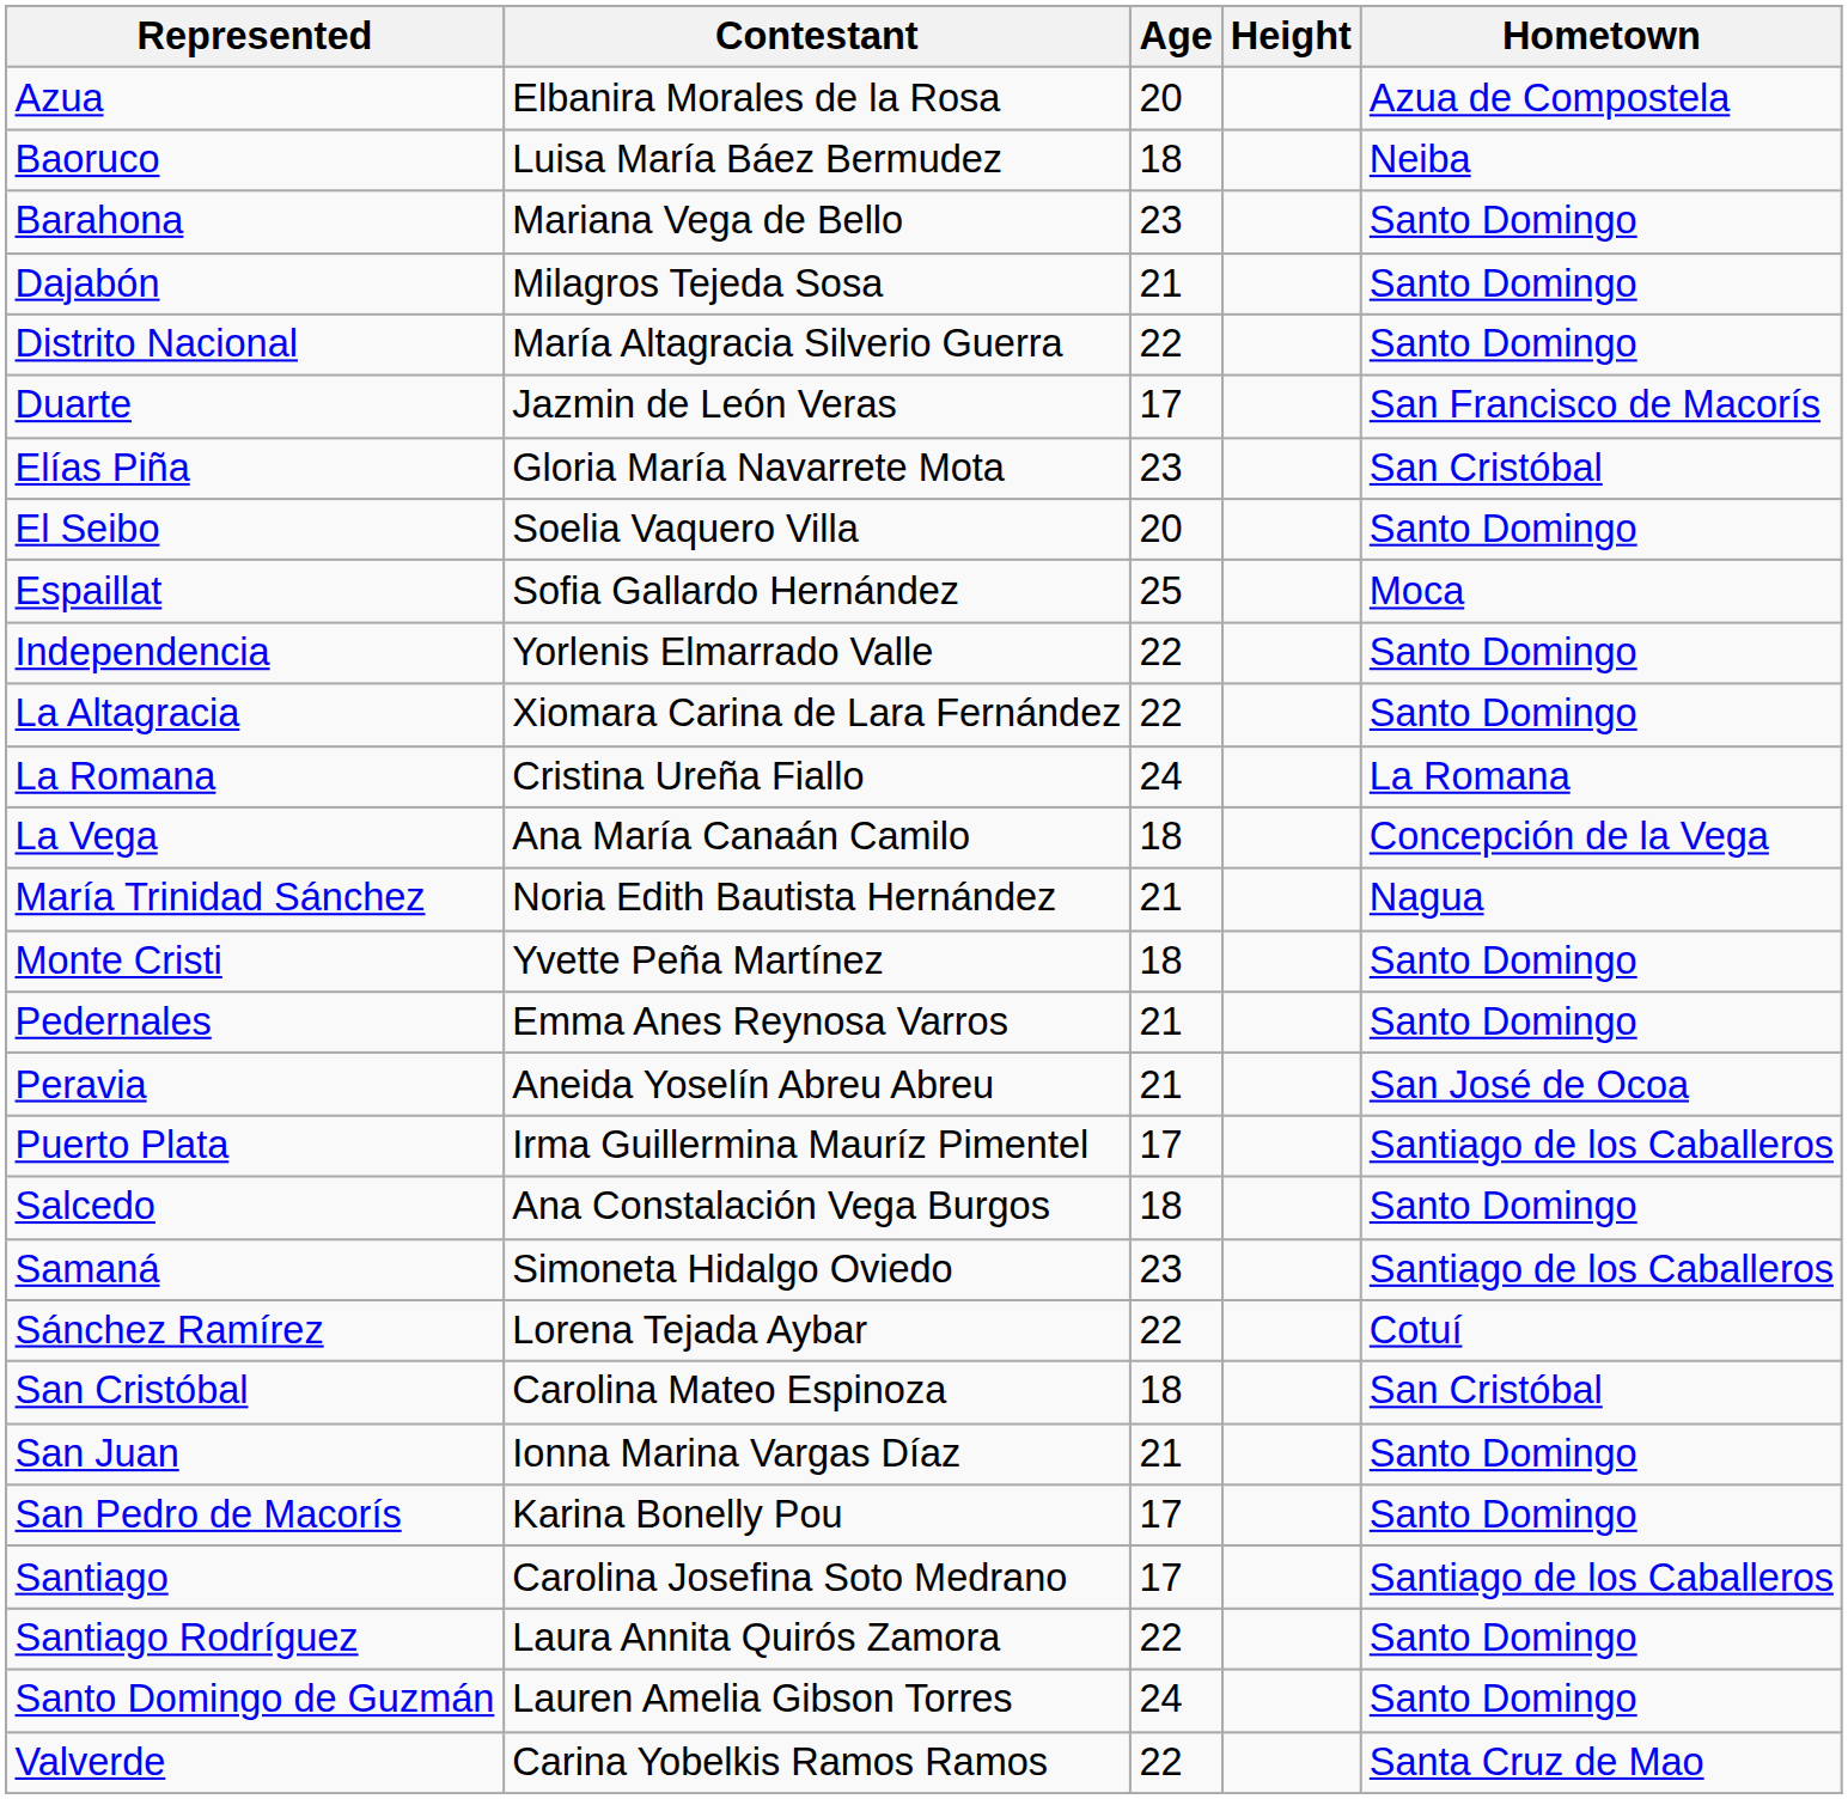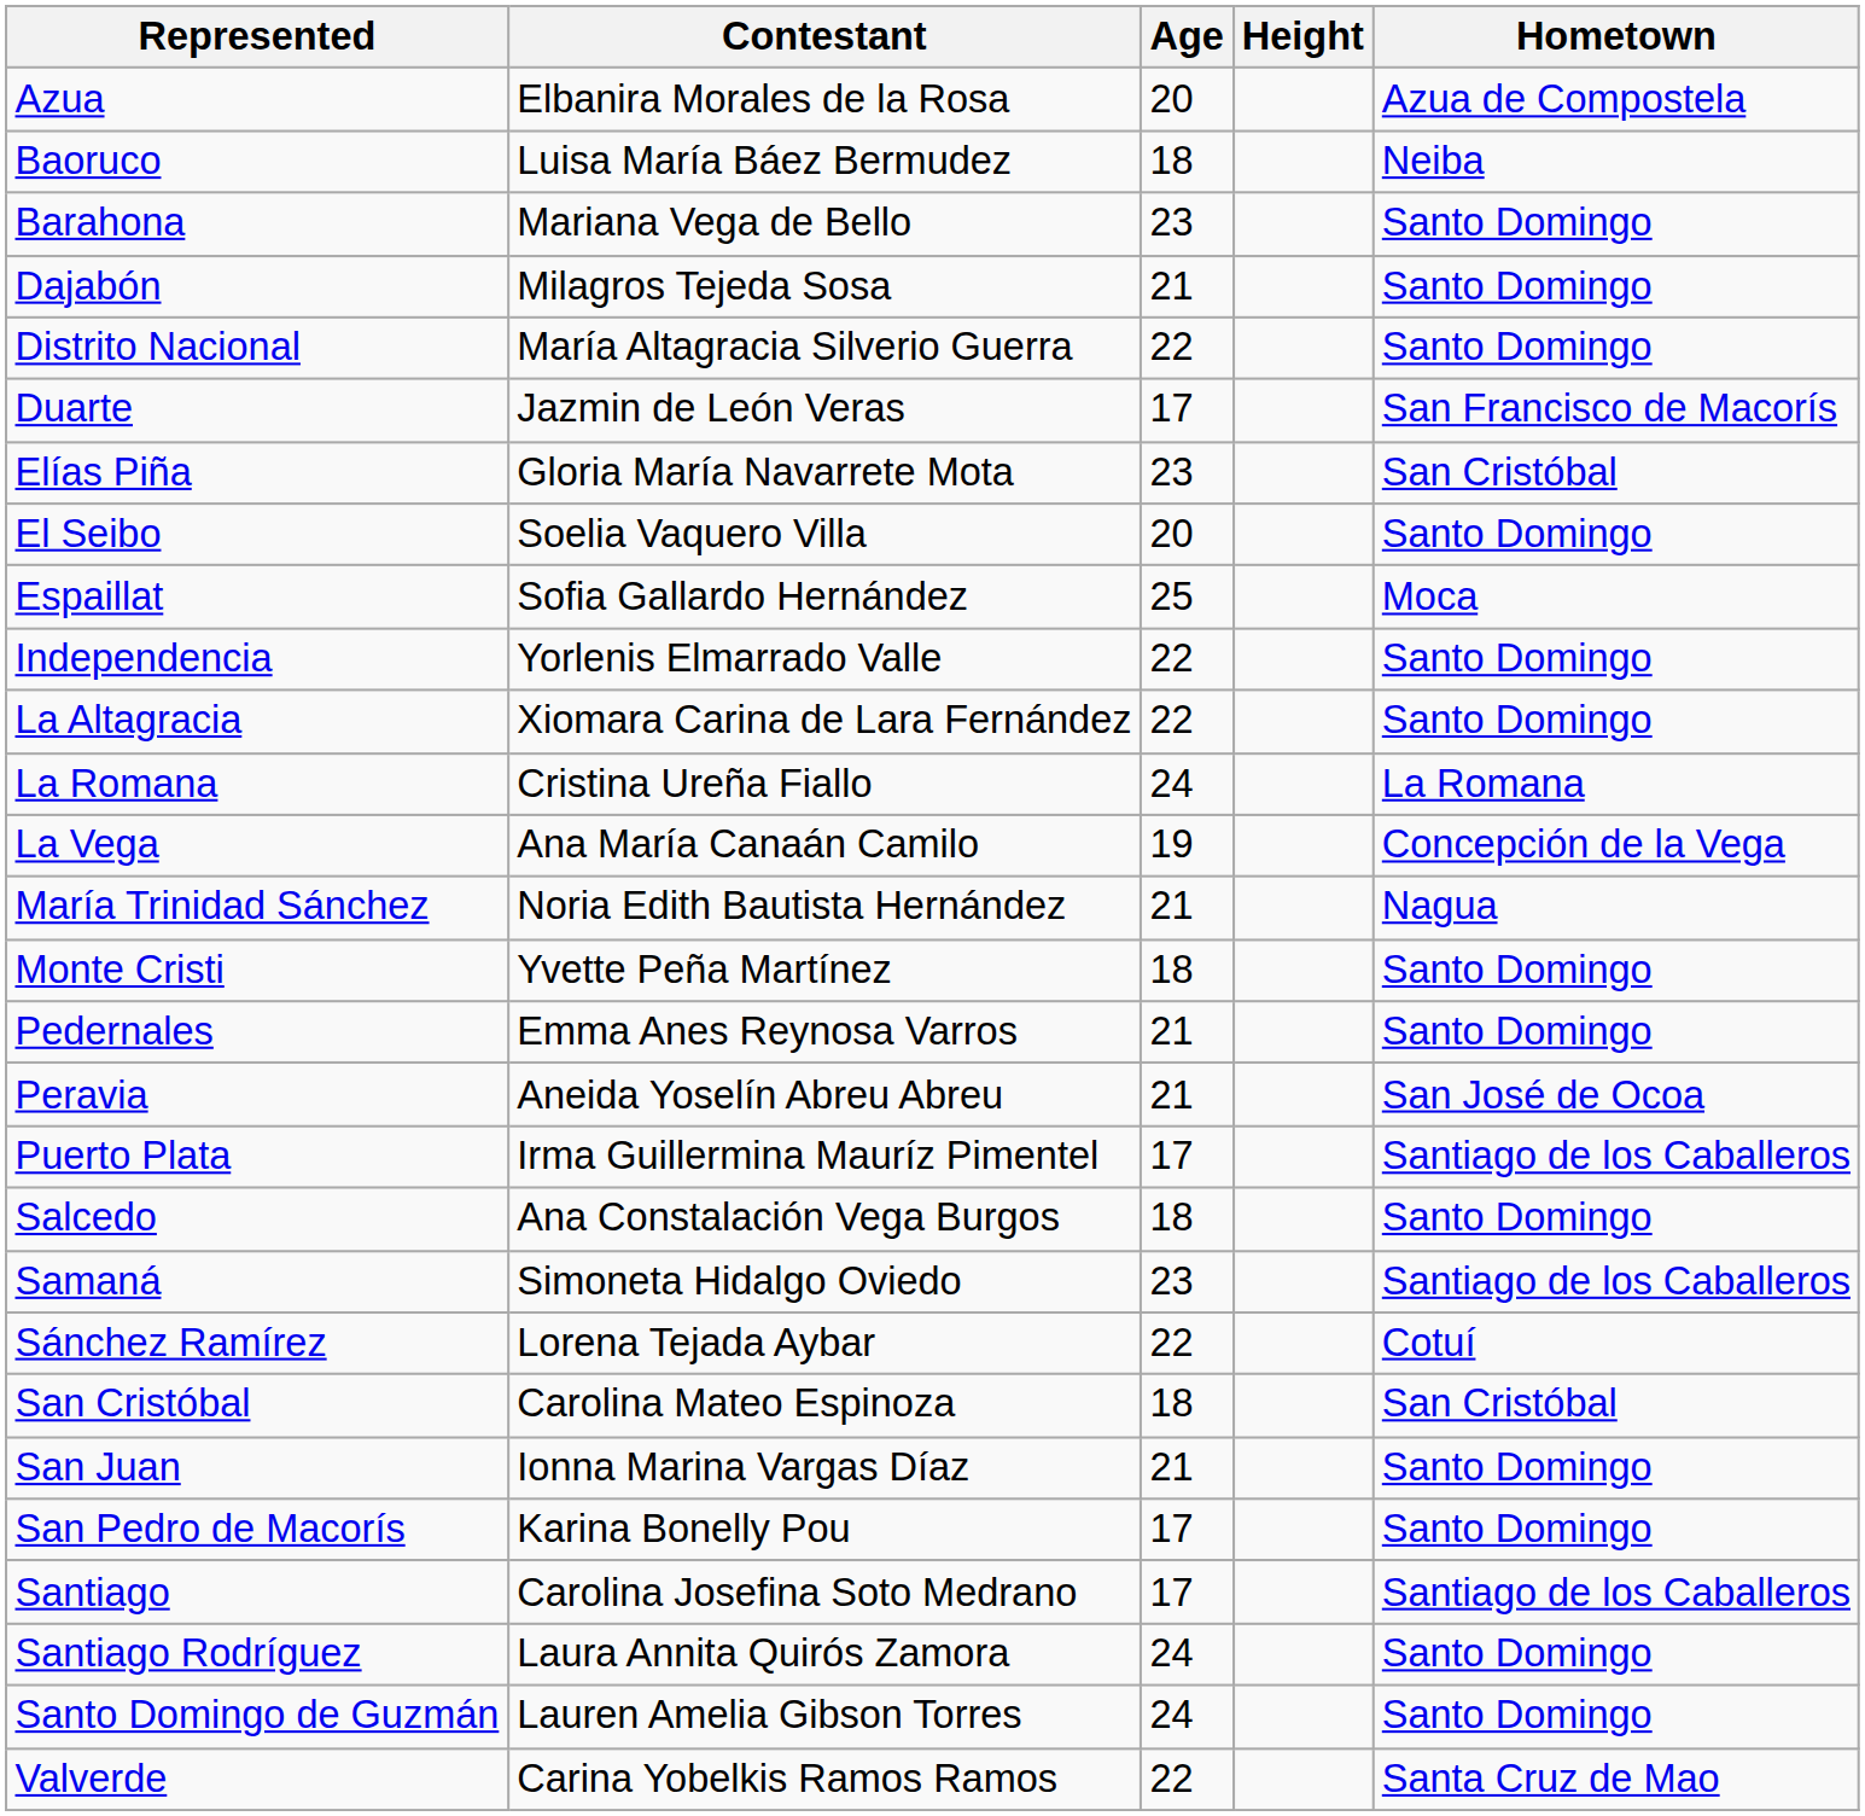 <table class="sortable wikitable">
 <tr>
 <th>Represented</th>
 <th>Contestant</th>
 <th>Age</th>
 <th>Height</th>
 <th>Hometown</th>
 </tr>
 <tr>
 <td><a href='#'>Azua</a></td>
 <td>Elbanira Morales de la Rosa</td>
 <td>20</td>
 <td></td>
 <td><a href='#'>Azua de Compostela</a></td>
 </tr>
 <tr>
 <td><a href='#'>Baoruco</a></td>
 <td>Luisa María Báez Bermudez</td>
 <td>18</td>
 <td></td>
 <td><a href='#'>Neiba</a></td>
 </tr>
 <tr>
 <td><a href='#'>Barahona</a></td>
 <td>Mariana Vega de Bello</td>
 <td>23</td>
 <td></td>
 <td><a href='#'>Santo Domingo</a></td>
 </tr>
 <tr>
 <td><a href='#'>Dajabón</a></td>
 <td>Milagros Tejeda Sosa</td>
 <td>21</td>
 <td></td>
 <td><a href='#'>Santo Domingo</a></td>
 </tr>
 <tr>
 <td><a href='#'>Distrito Nacional</a></td>
 <td>María Altagracia Silverio Guerra</td>
 <td>22</td>
 <td></td>
 <td><a href='#'>Santo Domingo</a></td>
 </tr>
 <tr>
 <td><a href='#'>Duarte</a></td>
 <td>Jazmin de León Veras</td>
 <td>17</td>
 <td></td>
 <td><a href='#'>San Francisco de Macorís</a></td>
 </tr>
 <tr>
 <td><a href='#'>Elías Piña</a></td>
 <td>Gloria María Navarrete Mota</td>
 <td>23</td>
 <td></td>
 <td><a href='#'>San Cristóbal</a></td>
 </tr>
 <tr>
 <td><a href='#'>El Seibo</a></td>
 <td>Soelia Vaquero Villa</td>
 <td>20</td>
 <td></td>
 <td><a href='#'>Santo Domingo</a></td>
 </tr>
 <tr>
 <td><a href='#'>Espaillat</a></td>
 <td>Sofia Gallardo Hernández</td>
 <td>25</td>
 <td></td>
 <td><a href='#'>Moca</a></td>
 </tr>
 <tr>
 <td><a href='#'>Independencia</a></td>
 <td>Yorlenis Elmarrado Valle</td>
 <td>22</td>
 <td></td>
 <td><a href='#'>Santo Domingo</a></td>
 </tr>
 <tr>
 <td><a href='#'>La Altagracia</a></td>
 <td>Xiomara Carina de Lara Fernández</td>
 <td>22</td>
 <td></td>
 <td><a href='#'>Santo Domingo</a></td>
 </tr>
 <tr>
 <td><a href='#'>La Romana</a></td>
 <td>Cristina Ureña Fiallo</td>
 <td>24</td>
 <td></td>
 <td><a href='#'>La Romana</a></td>
 </tr>
 <tr>
 <td><a href='#'>La Vega</a></td>
 <td>Ana María Canaán Camilo</td>
-<td>18</td>
+<td>19</td>
 <td></td>
 <td><a href='#'>Concepción de la Vega</a></td>
 </tr>
 <tr>
 <td><a href='#'>María Trinidad Sánchez</a></td>
 <td>Noria Edith Bautista Hernández</td>
 <td>21</td>
 <td></td>
 <td><a href='#'>Nagua</a></td>
 </tr>
 <tr>
 <td><a href='#'>Monte Cristi</a></td>
 <td>Yvette Peña Martínez</td>
 <td>18</td>
 <td></td>
 <td><a href='#'>Santo Domingo</a></td>
 </tr>
 <tr>
 <td><a href='#'>Pedernales</a></td>
 <td>Emma Anes Reynosa Varros</td>
 <td>21</td>
 <td></td>
 <td><a href='#'>Santo Domingo</a></td>
 </tr>
 <tr>
 <td><a href='#'>Peravia</a></td>
 <td>Aneida Yoselín Abreu Abreu</td>
 <td>21</td>
 <td></td>
 <td><a href='#'>San José de Ocoa</a></td>
 </tr>
 <tr>
 <td><a href='#'>Puerto Plata</a></td>
 <td>Irma Guillermina Mauríz Pimentel</td>
 <td>17</td>
 <td></td>
 <td><a href='#'>Santiago de los Caballeros</a></td>
 </tr>
 <tr>
 <td><a href='#'>Salcedo</a></td>
 <td>Ana Constalación Vega Burgos</td>
 <td>18</td>
 <td></td>
 <td><a href='#'>Santo Domingo</a></td>
 </tr>
 <tr>
 <td><a href='#'>Samaná</a></td>
 <td>Simoneta Hidalgo Oviedo</td>
 <td>23</td>
 <td></td>
 <td><a href='#'>Santiago de los Caballeros</a></td>
 </tr>
 <tr>
 <td><a href='#'>Sánchez Ramírez</a></td>
 <td>Lorena Tejada Aybar</td>
 <td>22</td>
 <td></td>
 <td><a href='#'>Cotuí</a></td>
 </tr>
 <tr>
 <td><a href='#'>San Cristóbal</a></td>
 <td>Carolina Mateo Espinoza</td>
 <td>18</td>
 <td></td>
 <td><a href='#'>San Cristóbal</a></td>
 </tr>
 <tr>
 <td><a href='#'>San Juan</a></td>
 <td>Ionna Marina Vargas Díaz</td>
 <td>21</td>
 <td></td>
 <td><a href='#'>Santo Domingo</a></td>
 </tr>
 <tr>
 <td><a href='#'>San Pedro de Macorís</a></td>
 <td>Karina Bonelly Pou</td>
 <td>17</td>
 <td></td>
 <td><a href='#'>Santo Domingo</a></td>
 </tr>
 <tr>
 <td><a href='#'>Santiago</a></td>
 <td>Carolina Josefina Soto Medrano</td>
 <td>17</td>
 <td></td>
 <td><a href='#'>Santiago de los Caballeros</a></td>
 </tr>
 <tr>
 <td><a href='#'>Santiago Rodríguez</a></td>
 <td>Laura Annita Quirós Zamora</td>
-<td>22</td>
+<td>24</td>
 <td></td>
 <td><a href='#'>Santo Domingo</a></td>
 </tr>
 <tr>
 <td><a href='#'>Santo Domingo de Guzmán</a></td>
 <td>Lauren Amelia Gibson Torres</td>
 <td>24</td>
 <td></td>
 <td><a href='#'>Santo Domingo</a></td>
 </tr>
 <tr>
 <td><a href='#'>Valverde</a></td>
 <td>Carina Yobelkis Ramos Ramos</td>
 <td>22</td>
 <td></td>
 <td><a href='#'>Santa Cruz de Mao</a></td>
 </tr>
 </table>
